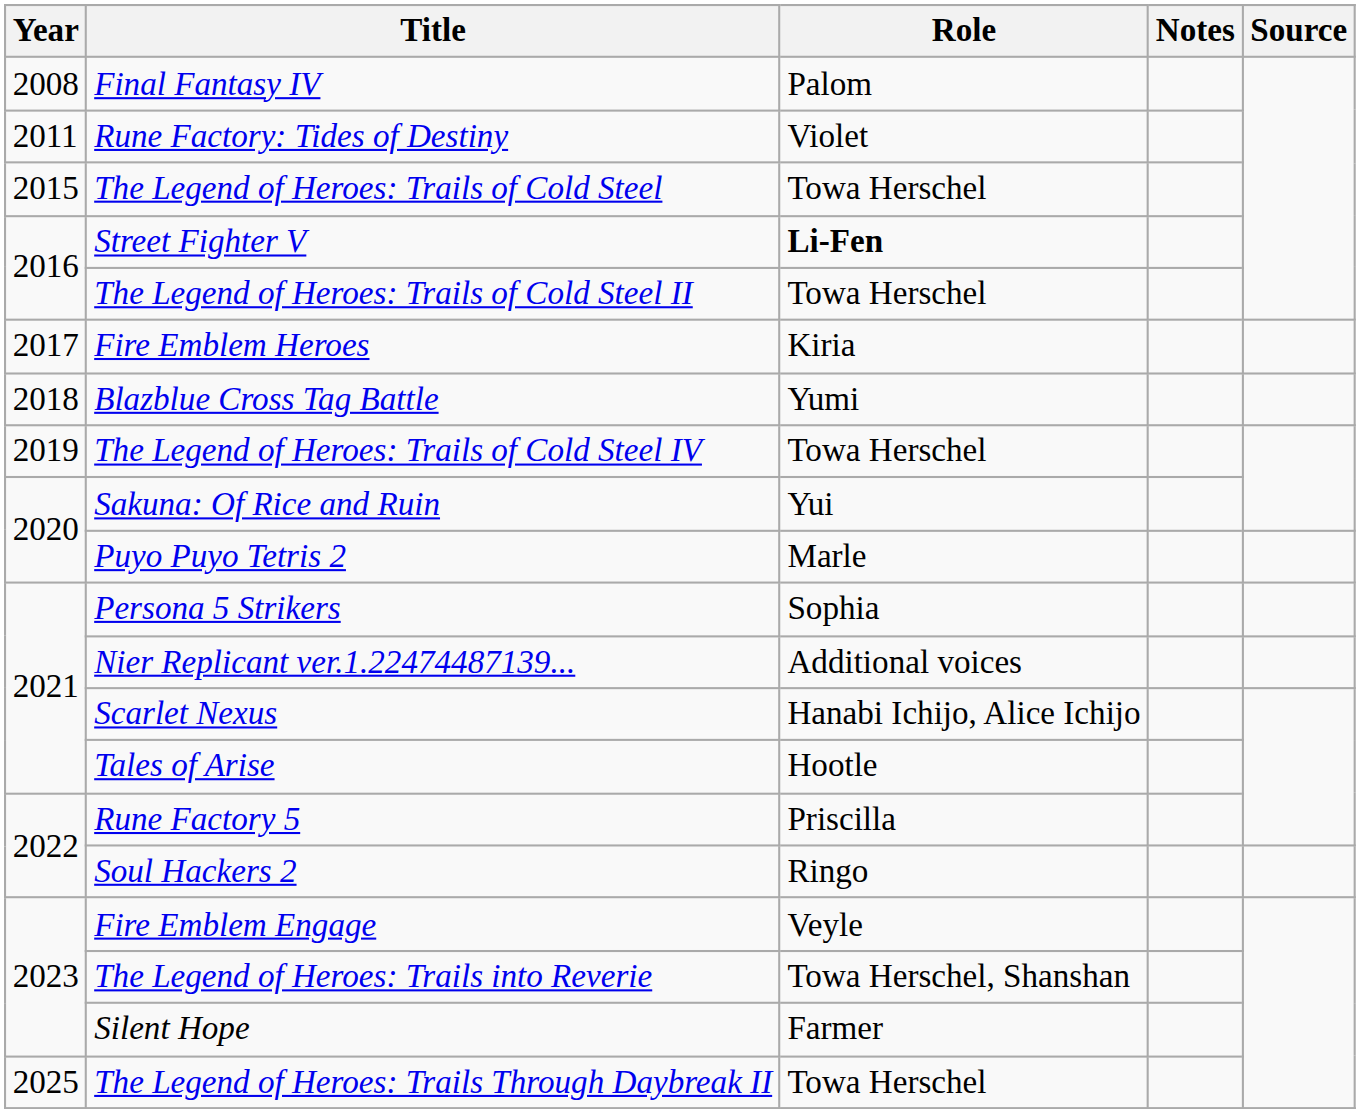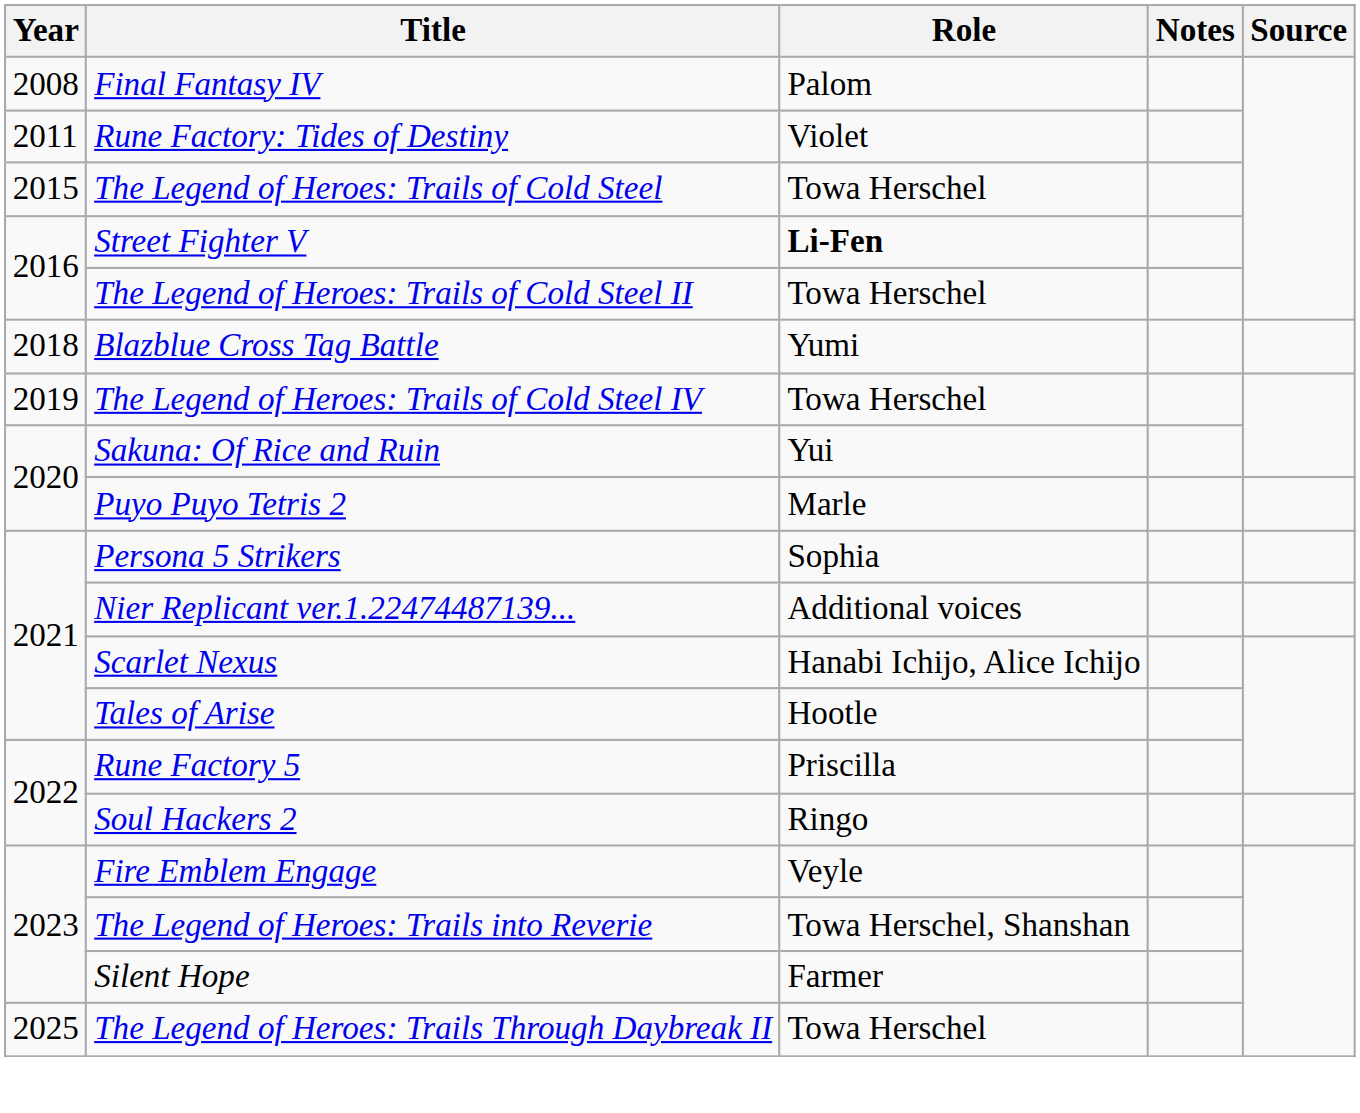 <table class="wikitable sortable">
 <tr>
 <th>Year</th>
 <th>Title</th>
 <th>Role</th>
 <th>Notes</th>
 <th>Source<strong></strong></th>
 </tr>
 <tr>
 <td>2008</td>
 <td><em><a href='#'>Final Fantasy IV</a></em></td>
 <td>Palom</td>
 <td></td>
 <td rowspan="5"></td>
 </tr>
 <tr>
 <td>2011</td>
 <td><em><a href='#'>Rune Factory: Tides of Destiny</a></em></td>
 <td>Violet</td>
 <td></td>
 </tr>
 <tr>
 <td>2015</td>
 <td><em><a href='#'>The Legend of Heroes: Trails of Cold Steel</a></em></td>
 <td>Towa Herschel</td>
 <td></td>
 </tr>
 <tr>
 <td rowspan="2">2016</td>
 <td><em><a href='#'>Street Fighter V</a></em></td>
 <td><strong>Li-Fen</strong></td>
 <td></td>
 </tr>
 <tr>
 <td><em><a href='#'>The Legend of Heroes: Trails of Cold Steel II</a></em></td>
 <td>Towa Herschel</td>
-<td></td>
-</tr>
-<tr>
-<td>2017</td>
-<td><em><a href='#'>Fire Emblem Heroes</a></em></td>
-<td>Kiria</td>
-<td></td>
 <td></td>
 </tr>
 <tr>
 <td>2018</td>
 <td><em><a href='#'>Blazblue Cross Tag Battle</a></em></td>
 <td>Yumi</td>
 <td></td>
 <td></td>
 </tr>
 <tr>
 <td>2019</td>
 <td><em><a href='#'>The Legend of Heroes: Trails of Cold Steel IV</a></em></td>
 <td>Towa Herschel</td>
 <td></td>
 <td rowspan="2"></td>
 </tr>
 <tr>
 <td rowspan="2">2020</td>
 <td><em><a href='#'>Sakuna: Of Rice and Ruin</a></em></td>
 <td>Yui</td>
 <td></td>
 </tr>
 <tr>
 <td><em><a href='#'>Puyo Puyo Tetris 2</a></em></td>
 <td>Marle</td>
 <td></td>
 <td></td>
 </tr>
 <tr>
 <td rowspan="4">2021</td>
 <td><em><a href='#'>Persona 5 Strikers</a></em></td>
 <td>Sophia</td>
 <td></td>
 <td></td>
 </tr>
 <tr>
 <td><em><a href='#'>Nier Replicant ver.1.22474487139...</a></em></td>
 <td>Additional voices</td>
 <td></td>
 <td></td>
 </tr>
 <tr>
 <td><em><a href='#'>Scarlet Nexus</a></em></td>
 <td>Hanabi Ichijo, Alice Ichijo</td>
 <td></td>
 <td rowspan="3"></td>
 </tr>
 <tr>
 <td><em><a href='#'>Tales of Arise</a></em></td>
 <td>Hootle</td>
 <td></td>
 </tr>
 <tr>
 <td rowspan="2">2022</td>
 <td><em><a href='#'>Rune Factory 5</a></em></td>
 <td>Priscilla</td>
 <td></td>
 </tr>
 <tr>
 <td><em><a href='#'>Soul Hackers 2</a></em></td>
 <td>Ringo</td>
 <td></td>
 <td></td>
 </tr>
 <tr>
 <td rowspan="3">2023</td>
 <td><em><a href='#'>Fire Emblem Engage</a></em></td>
 <td>Veyle</td>
 <td></td>
 <td rowspan="4"></td>
 </tr>
 <tr>
 <td><em><a href='#'>The Legend of Heroes: Trails into Reverie</a></em></td>
 <td>Towa Herschel, Shanshan</td>
 <td></td>
 </tr>
 <tr>
 <td><em>Silent Hope</em></td>
 <td>Farmer</td>
 <td></td>
 </tr>
 <tr>
 <td>2025</td>
 <td><em><a href='#'>The Legend of Heroes: Trails Through Daybreak II</a></em></td>
 <td>Towa Herschel</td>
 <td></td>
 </tr>
 <tr>
 </tr>
 </table>
